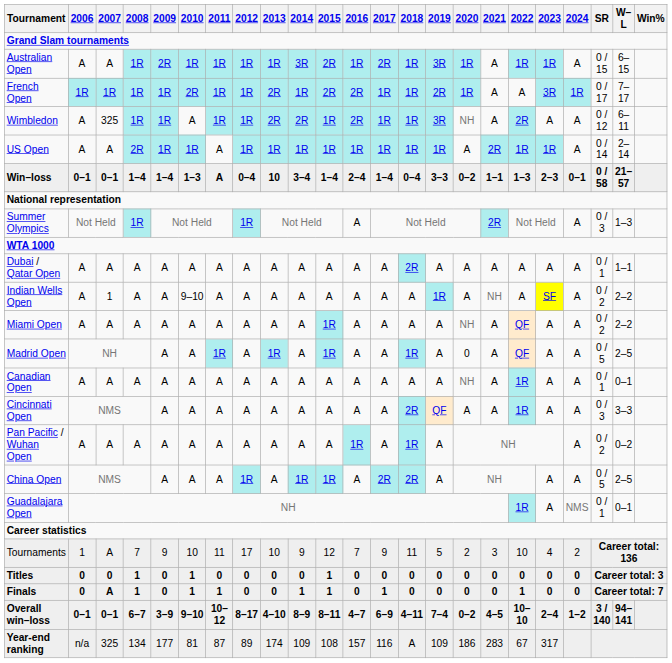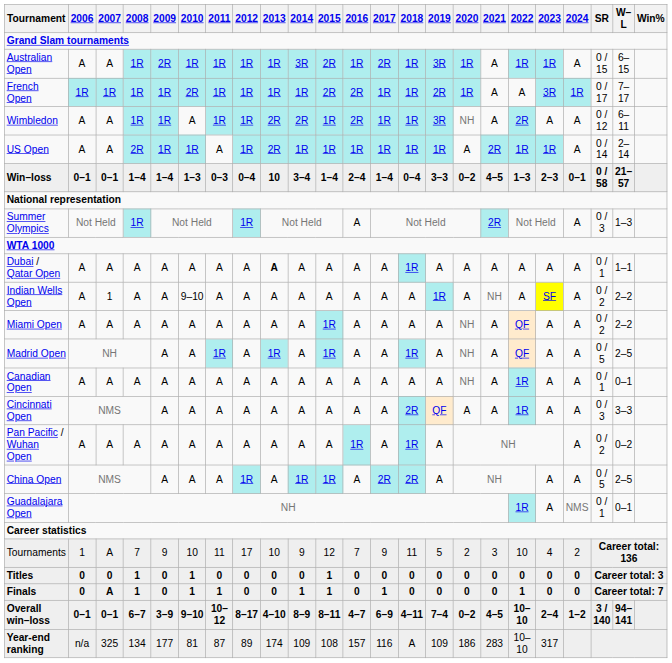 <table class=wikitable style=text-align:center;font-size:97%>
 <tr>
 <th>Tournament</th>
 <th><a href='#'>2006</a></th>
 <th><a href='#'>2007</a></th>
 <th><a href='#'>2008</a></th>
 <th><a href='#'>2009</a></th>
 <th><a href='#'>2010</a></th>
 <th><a href='#'>2011</a></th>
 <th><a href='#'>2012</a></th>
 <th><a href='#'>2013</a></th>
 <th><a href='#'>2014</a></th>
 <th><a href='#'>2015</a></th>
 <th><a href='#'>2016</a></th>
 <th><a href='#'>2017</a></th>
 <th><a href='#'>2018</a></th>
 <th><a href='#'>2019</a></th>
 <th><a href='#'>2020</a></th>
 <th><a href='#'>2021</a></th>
 <th><a href='#'>2022</a></th>
 <th><a href='#'>2023</a></th>
 <th><a href='#'>2024</a></th>
 <th>SR</th>
 <th>W–L</th>
 <th>Win%</th>
 </tr>
 <tr>
 <td colspan="23" align="left"><strong><a href='#'>Grand Slam tournaments</a></strong></td>
 </tr>
 <tr>
 <td align=left><a href='#'>Australian Open</a></td>
 <td>A</td>
 <td>A</td>
 <td style=background:#afeeee><a href='#'>1R</a></td>
 <td style=background:#afeeee><a href='#'>2R</a></td>
 <td style=background:#afeeee><a href='#'>1R</a></td>
 <td style=background:#afeeee><a href='#'>1R</a></td>
 <td style=background:#afeeee><a href='#'>1R</a></td>
 <td style=background:#afeeee><a href='#'>1R</a></td>
 <td style=background:#afeeee><a href='#'>3R</a></td>
 <td style=background:#afeeee><a href='#'>2R</a></td>
 <td style=background:#afeeee><a href='#'>1R</a></td>
 <td style=background:#afeeee><a href='#'>2R</a></td>
 <td style=background:#afeeee><a href='#'>1R</a></td>
 <td style=background:#afeeee><a href='#'>3R</a></td>
 <td style=background:#afeeee><a href='#'>1R</a></td>
 <td>A</td>
 <td style=background:#afeeee><a href='#'>1R</a></td>
 <td style=background:#afeeee><a href='#'>1R</a></td>
 <td>A</td>
 <td>0 / 15</td>
 <td>6–15</td>
 <td></td>
 </tr>
 <tr>
 <td align=left><a href='#'>French Open</a></td>
 <td style=background:#afeeee><a href='#'>1R</a></td>
 <td style=background:#afeeee><a href='#'>1R</a></td>
 <td style=background:#afeeee><a href='#'>1R</a></td>
 <td style=background:#afeeee><a href='#'>1R</a></td>
 <td style=background:#afeeee><a href='#'>2R</a></td>
 <td style=background:#afeeee><a href='#'>1R</a></td>
 <td style=background:#afeeee><a href='#'>1R</a></td>
-<td style=background:#afeeee><a href='#'>2R</a></td>
+<td style=background:#afeeee><a href='#'>1R</a></td>
 <td style=background:#afeeee><a href='#'>1R</a></td>
 <td style=background:#afeeee><a href='#'>2R</a></td>
 <td style=background:#afeeee><a href='#'>2R</a></td>
 <td style=background:#afeeee><a href='#'>1R</a></td>
 <td style=background:#afeeee><a href='#'>1R</a></td>
 <td style=background:#afeeee><a href='#'>2R</a></td>
 <td style=background:#afeeee><a href='#'>1R</a></td>
 <td>A</td>
 <td>A</td>
 <td style=background:#afeeee><a href='#'>3R</a></td>
 <td style=background:#afeeee><a href='#'>1R</a></td>
 <td>0 / 17</td>
 <td>7–17</td>
 <td></td>
 </tr>
 <tr>
 <td align=left><a href='#'>Wimbledon</a></td>
 <td>A</td>
-<td>325</td>
+<td>A</td>
 <td style=background:#afeeee><a href='#'>1R</a></td>
 <td style=background:#afeeee><a href='#'>1R</a></td>
 <td>A</td>
 <td style=background:#afeeee><a href='#'>1R</a></td>
 <td style=background:#afeeee><a href='#'>1R</a></td>
 <td style=background:#afeeee><a href='#'>2R</a></td>
 <td style=background:#afeeee><a href='#'>2R</a></td>
 <td style=background:#afeeee><a href='#'>1R</a></td>
 <td style=background:#afeeee><a href='#'>2R</a></td>
 <td style=background:#afeeee><a href='#'>1R</a></td>
 <td style=background:#afeeee><a href='#'>1R</a></td>
 <td style=background:#afeeee><a href='#'>3R</a></td>
 <td style=color:#767676>NH</td>
 <td>A</td>
 <td style=background:#afeeee><a href='#'>2R</a></td>
 <td>A</td>
 <td>A</td>
 <td>0 / 12</td>
 <td>6–11</td>
 <td></td>
 </tr>
 <tr>
 <td align=left><a href='#'>US Open</a></td>
 <td>A</td>
 <td>A</td>
 <td style=background:#afeeee><a href='#'>2R</a></td>
 <td style=background:#afeeee><a href='#'>1R</a></td>
 <td style=background:#afeeee><a href='#'>1R</a></td>
 <td>A</td>
 <td style=background:#afeeee><a href='#'>1R</a></td>
-<td style=background:#afeeee><a href='#'>1R</a></td>
+<td style=background:#afeeee><a href='#'>2R</a></td>
 <td style=background:#afeeee><a href='#'>1R</a></td>
 <td style=background:#afeeee><a href='#'>1R</a></td>
 <td style=background:#afeeee><a href='#'>1R</a></td>
 <td style=background:#afeeee><a href='#'>1R</a></td>
 <td style=background:#afeeee><a href='#'>1R</a></td>
 <td style=background:#afeeee><a href='#'>1R</a></td>
 <td>A</td>
 <td style=background:#afeeee><a href='#'>2R</a></td>
 <td bgcolor=afeeee><a href='#'>1R</a></td>
 <td bgcolor=afeeee><a href='#'>1R</a></td>
 <td>A</td>
 <td>0 / 14</td>
 <td>2–14</td>
 <td></td>
 </tr>
 <tr style=background:#efefef;font-weight:bold>
 <td style=text-align:left>Win–loss</td>
 <td>0–1</td>
 <td>0–1</td>
 <td>1–4</td>
 <td>1–4</td>
 <td>1–3</td>
-<td>A</td>
+<td>0–3</td>
 <td>0–4</td>
 <td>10</td>
 <td>3–4</td>
 <td>1–4</td>
 <td>2–4</td>
 <td>1–4</td>
 <td>0–4</td>
 <td>3–3</td>
 <td>0–2</td>
-<td>1–1</td>
+<td>4–5</td>
 <td>1–3</td>
 <td>2–3</td>
 <td>0–1</td>
 <td>0 / 58</td>
 <td>21–57</td>
 <td></td>
 </tr>
 <tr>
 <td colspan="23" align="left"><strong>National representation</strong></td>
 </tr>
 <tr>
 <td align=left><a href='#'>Summer Olympics</a></td>
 <td style=color:#767676 colspan=2>Not Held</td>
 <td bgcolor=afeeee><a href='#'>1R</a></td>
 <td style=color:#767676 colspan=3>Not Held</td>
 <td bgcolor=afeeee><a href='#'>1R</a></td>
 <td style=color:#767676 colspan=3>Not Held</td>
 <td>A</td>
 <td style=color:#767676 colspan=4>Not Held</td>
 <td bgcolor=afeeee><a href='#'>2R</a></td>
 <td style=color:#767676 colspan=2>Not Held</td>
 <td>A</td>
 <td>0 / 3</td>
 <td>1–3</td>
 <td></td>
 </tr>
 <tr>
 <td colspan="23" align="left"><strong><a href='#'>WTA 1000</a></strong></td>
 </tr>
 <tr>
 <td align=left><a href='#'>Dubai</a> / <a href='#'>Qatar Open</a></td>
 <td>A</td>
 <td>A</td>
 <td>A</td>
 <td>A</td>
 <td>A</td>
 <td>A</td>
 <td>A</td>
+<td><strong>A</strong></td>
 <td>A</td>
 <td>A</td>
 <td>A</td>
 <td>A</td>
-<td>A</td>
-<td bgcolor=afeeee><a href='#'>2R</a></td>
+<td bgcolor=afeeee><a href='#'>1R</a></td>
 <td>A</td>
 <td>A</td>
 <td>A</td>
 <td>A</td>
 <td>A</td>
 <td>A</td>
 <td>0 / 1</td>
 <td>1–1</td>
 <td></td>
 </tr>
 <tr>
 <td align=left><a href='#'>Indian Wells Open</a></td>
 <td>A</td>
 <td>1</td>
 <td>A</td>
 <td>A</td>
 <td>9–10</td>
 <td>A</td>
 <td>A</td>
 <td>A</td>
 <td>A</td>
 <td>A</td>
 <td>A</td>
 <td>A</td>
 <td>A</td>
 <td bgcolor=afeeee><a href='#'>1R</a></td>
 <td>A</td>
 <td style="color:#767676">NH</td>
 <td>A</td>
 <td bgcolor=yellow><a href='#'>SF</a></td>
 <td>A</td>
 <td>0 / 2</td>
 <td>2–2</td>
 <td></td>
 </tr>
 <tr>
 <td align=left><a href='#'>Miami Open</a></td>
 <td>A</td>
 <td>A</td>
 <td>A</td>
 <td>A</td>
 <td>A</td>
 <td>A</td>
 <td>A</td>
 <td>A</td>
 <td>A</td>
 <td bgcolor=afeeee><a href='#'>1R</a></td>
 <td>A</td>
 <td>A</td>
 <td>A</td>
 <td>A</td>
 <td style=color:#767676>NH</td>
 <td>A</td>
 <td bgcolor=ffebcd><a href='#'>QF</a></td>
 <td>A</td>
 <td>A</td>
 <td>0 / 2</td>
 <td>2–2</td>
 <td></td>
 </tr>
 <tr>
 <td align=left><a href='#'>Madrid Open</a></td>
 <td colspan=3 style=color:#767676>NH</td>
 <td>A</td>
 <td>A</td>
 <td bgcolor=afeeee><a href='#'>1R</a></td>
 <td>A</td>
 <td bgcolor=afeeee><a href='#'>1R</a></td>
 <td>A</td>
 <td bgcolor=afeeee><a href='#'>1R</a></td>
 <td>A</td>
 <td>A</td>
 <td bgcolor=afeeee><a href='#'>1R</a></td>
 <td>A</td>
-<td>0</td>
+<td style=color:#767676>NH</td>
 <td>A</td>
 <td bgcolor=ffebcd><a href='#'>QF</a></td>
 <td>A</td>
 <td>A</td>
 <td>0 / 5</td>
 <td>2–5</td>
 <td></td>
 </tr>
 <tr>
 <td align=left><a href='#'>Canadian Open</a></td>
 <td>A</td>
 <td>A</td>
 <td>A</td>
 <td>A</td>
 <td>A</td>
 <td>A</td>
 <td>A</td>
 <td>A</td>
 <td>A</td>
 <td>A</td>
 <td>A</td>
 <td>A</td>
 <td>A</td>
 <td>A</td>
 <td style=color:#767676>NH</td>
 <td>A</td>
 <td bgcolor=afeeee><a href='#'>1R</a></td>
 <td>A</td>
 <td>A</td>
 <td>0 / 1</td>
 <td>0–1</td>
 <td></td>
 </tr>
 <tr>
 <td align=left><a href='#'>Cincinnati Open</a></td>
 <td colspan=3 style=color:#767676>NMS</td>
 <td>A</td>
 <td>A</td>
 <td>A</td>
 <td>A</td>
 <td>A</td>
 <td>A</td>
 <td>A</td>
 <td>A</td>
 <td>A</td>
 <td bgcolor=afeeee><a href='#'>2R</a></td>
 <td bgcolor=ffebcd><a href='#'>QF</a></td>
 <td>A</td>
 <td>A</td>
 <td bgcolor=afeeee><a href='#'>1R</a></td>
 <td>A</td>
 <td>A</td>
 <td>0 / 3</td>
 <td>3–3</td>
 <td></td>
 </tr>
 <tr>
 <td align=left><a href='#'>Pan Pacific</a> / <a href='#'>Wuhan Open</a></td>
 <td>A</td>
 <td>A</td>
 <td>A</td>
 <td>A</td>
 <td>A</td>
 <td>A</td>
 <td>A</td>
 <td>A</td>
 <td>A</td>
 <td>A</td>
 <td bgcolor=afeeee><a href='#'>1R</a></td>
 <td>A</td>
 <td bgcolor=afeeee><a href='#'>1R</a></td>
 <td>A</td>
 <td colspan="4" style="color:#767676">NH</td>
 <td>A</td>
 <td>0 / 2</td>
 <td>0–2</td>
 <td></td>
 </tr>
 <tr>
 <td align=left><a href='#'>China Open</a></td>
 <td colspan=3 style=color:#767676>NMS</td>
 <td>A</td>
 <td>A</td>
 <td>A</td>
 <td bgcolor=afeeee><a href='#'>1R</a></td>
 <td>A</td>
 <td bgcolor=afeeee><a href='#'>1R</a></td>
 <td bgcolor=afeeee><a href='#'>1R</a></td>
 <td>A</td>
 <td bgcolor=afeeee><a href='#'>2R</a></td>
 <td bgcolor=afeeee><a href='#'>2R</a></td>
 <td>A</td>
 <td colspan="3" style="color:#767676">NH</td>
 <td>A</td>
 <td>A</td>
 <td>0 / 5</td>
 <td>2–5</td>
 <td></td>
 </tr>
 <tr>
 <td align=left><a href='#'>Guadalajara Open</a></td>
 <td colspan="16" style="color:#767676">NH</td>
 <td bgcolor=afeeee><a href='#'>1R</a></td>
 <td>A</td>
 <td style="color:#767676">NMS</td>
 <td>0 / 1</td>
 <td>0–1</td>
 <td></td>
 </tr>
 <tr>
 <td colspan="23" align="left"><strong>Career statistics</strong></td>
 </tr>
 <tr bgcolor="efefef">
 <td align="left">Tournaments</td>
 <td>1</td>
 <td>A</td>
 <td>7</td>
 <td>9</td>
 <td>10</td>
 <td>11</td>
 <td>17</td>
 <td>10</td>
 <td>9</td>
 <td>12</td>
 <td>7</td>
 <td>9</td>
 <td>11</td>
 <td>5</td>
 <td>2</td>
 <td>3</td>
 <td>10</td>
 <td>4</td>
 <td>2</td>
 <td colspan="3"><strong>Career total: 136</strong></td>
 </tr>
 <tr style="background:#efefef;font-weight:bold">
 <td align="left">Titles</td>
 <td>0</td>
 <td>0</td>
 <td>1</td>
 <td>0</td>
 <td>1</td>
 <td>0</td>
 <td>0</td>
 <td>0</td>
 <td>0</td>
 <td>1</td>
 <td>0</td>
 <td>0</td>
 <td>0</td>
 <td>0</td>
 <td>0</td>
 <td>0</td>
 <td>0</td>
 <td>0</td>
 <td>0</td>
 <td colspan="3">Career total: 3</td>
 </tr>
 <tr style="background:#efefef;font-weight:bold">
 <td align="left">Finals</td>
 <td>0</td>
 <td>A</td>
 <td>1</td>
 <td>0</td>
 <td>1</td>
 <td>1</td>
 <td>0</td>
 <td>0</td>
 <td>1</td>
 <td>1</td>
 <td>0</td>
 <td>1</td>
 <td>0</td>
 <td>0</td>
 <td>0</td>
 <td>0</td>
 <td>1</td>
 <td>0</td>
 <td>0</td>
 <td colspan="3">Career total: 7</td>
 </tr>
 <tr style="background:#efefef;font-weight:bold">
 <td align="left">Overall win–loss</td>
 <td>0–1</td>
 <td>0–1</td>
 <td>6–7</td>
 <td>3–9</td>
 <td>9–10</td>
 <td>10–12</td>
 <td>8–17</td>
 <td>4–10</td>
 <td>8–9</td>
 <td>8–11</td>
 <td>4–7</td>
 <td>6–9</td>
 <td>4–11</td>
 <td>7–4</td>
 <td>0–2</td>
 <td>4–5</td>
 <td>10–10</td>
 <td>2–4</td>
 <td>1–2</td>
 <td>3 / 140</td>
 <td>94–141</td>
 <td></td>
 </tr>
 <tr bgcolor="efefef">
 <td align="left"><strong>Year-end ranking</strong></td>
 <td>n/a</td>
 <td>325</td>
 <td>134</td>
 <td>177</td>
 <td>81</td>
 <td>87</td>
 <td>89</td>
 <td>174</td>
 <td>109</td>
 <td>108</td>
 <td>157</td>
 <td>116</td>
 <td>A</td>
 <td>109</td>
 <td>186</td>
 <td>283</td>
-<td>67</td>
+<td>10–10</td>
 <td>317</td>
 <td></td>
 <td colspan="3"></td>
 </tr>
 </table>
